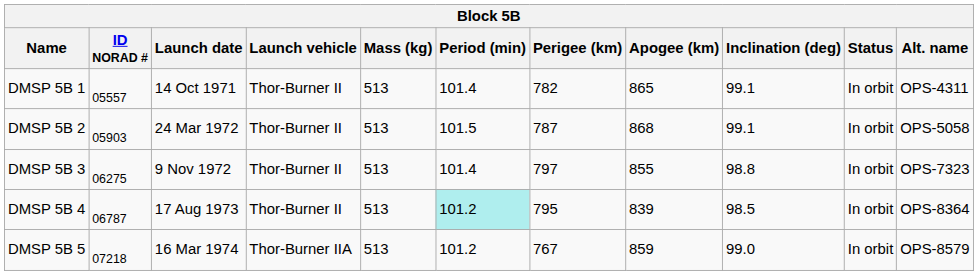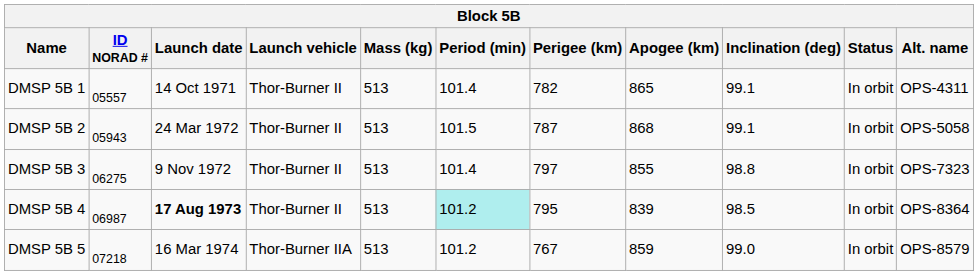 <table class="wikitable collapsible collapsed" border="1">
 <tr>
 <th colspan="11" align="center">Block 5B</th>
 </tr>
 <tr>
 <th>Name</th>
 <th><a href='#'>ID</a><br><small>NORAD #</small></th>
 <th>Launch date</th>
 <th>Launch vehicle</th>
 <th>Mass (kg)</th>
 <th>Period (min)</th>
 <th>Perigee (km)</th>
 <th>Apogee (km)</th>
 <th>Inclination (deg)</th>
 <th>Status</th>
 <th>Alt. name</th>
 </tr>
 <tr>
 <td>DMSP 5B 1</td>
 <td><br><small>05557</small></td>
 <td>14 Oct 1971</td>
 <td>Thor-Burner II</td>
 <td>513</td>
 <td>101.4</td>
 <td>782</td>
 <td>865</td>
 <td>99.1</td>
 <td>In orbit</td>
 <td>OPS-4311</td>
 </tr>
 <tr>
 <td>DMSP 5B 2</td>
-<td><br><small>05903</small></td>
+<td><br><small>05943</small></td>
 <td>24 Mar 1972</td>
 <td>Thor-Burner II</td>
 <td>513</td>
 <td>101.5</td>
 <td>787</td>
 <td>868</td>
 <td>99.1</td>
 <td>In orbit</td>
 <td>OPS-5058</td>
 </tr>
 <tr>
 <td>DMSP 5B 3</td>
 <td><br><small>06275</small></td>
 <td>9 Nov 1972</td>
 <td>Thor-Burner II</td>
 <td>513</td>
 <td>101.4</td>
 <td>797</td>
 <td>855</td>
 <td>98.8</td>
 <td>In orbit</td>
 <td>OPS-7323</td>
 </tr>
 <tr>
 <td>DMSP 5B 4</td>
-<td><br><small>06787</small></td>
-<td>17 Aug 1973</td>
+<td><br><small>06987</small></td>
+<td><strong>17 Aug 1973</strong></td>
 <td>Thor-Burner II</td>
 <td>513</td>
 <td style="background: paleturquoise;">101.2</td>
 <td>795</td>
 <td>839</td>
 <td>98.5</td>
 <td>In orbit</td>
 <td>OPS-8364</td>
 </tr>
 <tr>
 <td>DMSP 5B 5</td>
 <td><br><small>07218</small></td>
 <td>16 Mar 1974</td>
 <td>Thor-Burner IIA</td>
 <td>513</td>
 <td>101.2</td>
 <td>767</td>
 <td>859</td>
 <td>99.0</td>
 <td>In orbit</td>
 <td>OPS-8579</td>
 </tr>
 </table>
